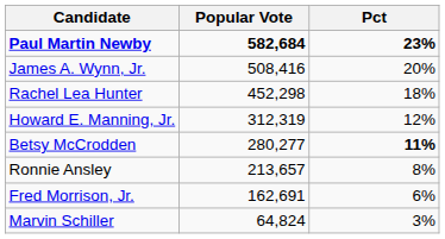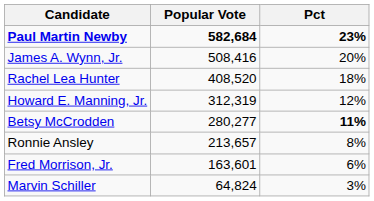 <table class="wikitable">
 <tr>
 <th width=40%>Candidate</th>
 <th width=30%>Popular Vote</th>
 <th width=30%>Pct</th>
 </tr>
 <tr>
 <td><strong><a href='#'>Paul Martin Newby</a></strong></td>
 <td align="right"><strong>582,684</strong></td>
 <td align="right"><strong>23%</strong></td>
 </tr>
 <tr>
 <td><a href='#'>James A. Wynn, Jr.</a></td>
 <td align="right">508,416</td>
 <td align="right">20%</td>
 </tr>
 <tr>
 <td><a href='#'>Rachel Lea Hunter</a></td>
-<td align="right">452,298</td>
+<td align="right">408,520</td>
 <td align="right">18%</td>
 </tr>
 <tr>
 <td><a href='#'>Howard E. Manning, Jr.</a></td>
 <td align="right">312,319</td>
 <td align="right">12%</td>
 </tr>
 <tr>
 <td><a href='#'>Betsy McCrodden</a></td>
 <td align="right">280,277</td>
 <td align="right"><strong>11%</strong></td>
 </tr>
 <tr>
 <td>Ronnie Ansley</td>
 <td align="right">213,657</td>
 <td align="right">8%</td>
 </tr>
 <tr>
 <td><a href='#'>Fred Morrison, Jr.</a></td>
-<td align="right">162,691</td>
+<td align="right">163,601</td>
 <td align="right">6%</td>
 </tr>
 <tr>
 <td><a href='#'>Marvin Schiller</a></td>
 <td align="right">64,824</td>
 <td align="right">3%</td>
 </tr>
 </table>
